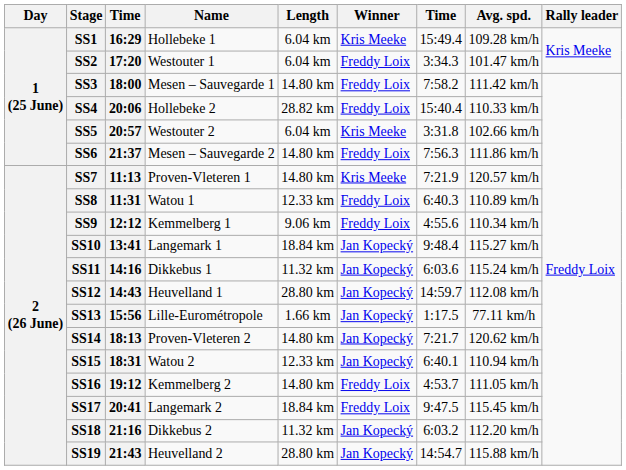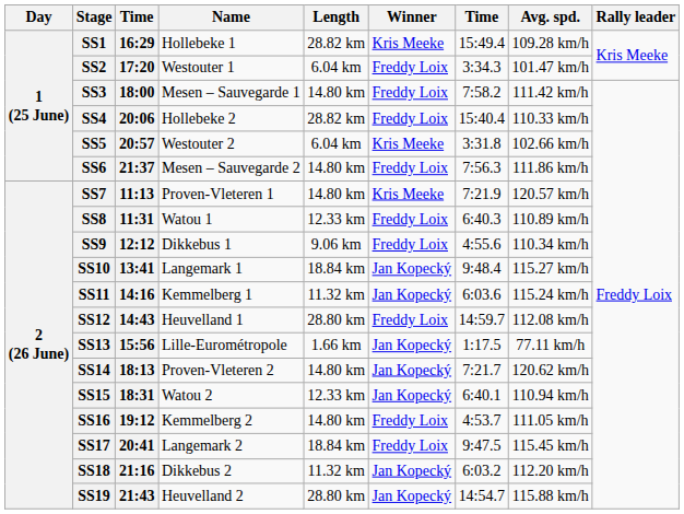 <table class="wikitable" style="text-align: center; font-size: 90%; max-width: 950px;">
 <tr>
 <th>Day</th>
 <th>Stage</th>
 <th>Time</th>
 <th>Name</th>
 <th>Length</th>
 <th>Winner</th>
 <th>Time</th>
 <th>Avg. spd.</th>
 <th>Rally leader</th>
 </tr>
 <tr>
 <th rowspan="6">1<br>(25 June)</th>
 <th>SS1</th>
 <th>16:29</th>
 <td align=left>Hollebeke 1</td>
-<td>6.04 km</td>
+<td>28.82 km</td>
 <td align=left> <a href='#'>Kris Meeke</a></td>
 <td>15:49.4</td>
 <td>109.28 km/h</td>
 <td align=left rowspan="2"> <a href='#'>Kris Meeke</a></td>
 </tr>
 <tr>
 <th>SS2</th>
 <th>17:20</th>
 <td align=left>Westouter 1</td>
 <td>6.04 km</td>
 <td align=left> <a href='#'>Freddy Loix</a></td>
 <td>3:34.3</td>
 <td>101.47 km/h</td>
 </tr>
 <tr>
 <th>SS3</th>
 <th>18:00</th>
 <td align=left>Mesen – Sauvegarde 1</td>
 <td>14.80 km</td>
 <td align=left> <a href='#'>Freddy Loix</a></td>
 <td>7:58.2</td>
 <td>111.42 km/h</td>
 <td align=left rowspan="17"> <a href='#'>Freddy Loix</a></td>
 </tr>
 <tr>
 <th>SS4</th>
 <th>20:06</th>
 <td align=left>Hollebeke 2</td>
 <td>28.82 km</td>
 <td align=left> <a href='#'>Freddy Loix</a></td>
 <td>15:40.4</td>
 <td>110.33 km/h</td>
 </tr>
 <tr>
 <th>SS5</th>
 <th>20:57</th>
 <td align=left>Westouter 2</td>
 <td>6.04 km</td>
 <td align=left> <a href='#'>Kris Meeke</a></td>
 <td>3:31.8</td>
 <td>102.66 km/h</td>
 </tr>
 <tr>
 <th>SS6</th>
 <th>21:37</th>
 <td align=left>Mesen – Sauvegarde 2</td>
 <td>14.80 km</td>
 <td align=left> <a href='#'>Freddy Loix</a></td>
 <td>7:56.3</td>
 <td>111.86 km/h</td>
 </tr>
 <tr>
 <th rowspan="13">2<br>(26 June)</th>
 <th>SS7</th>
 <th>11:13</th>
 <td align=left>Proven-Vleteren 1</td>
 <td>14.80 km</td>
 <td align=left> <a href='#'>Kris Meeke</a></td>
 <td>7:21.9</td>
 <td>120.57 km/h</td>
 </tr>
 <tr>
 <th>SS8</th>
 <th>11:31</th>
 <td align=left>Watou 1</td>
 <td>12.33 km</td>
 <td align=left> <a href='#'>Freddy Loix</a></td>
 <td>6:40.3</td>
 <td>110.89 km/h</td>
 </tr>
 <tr>
 <th>SS9</th>
 <th>12:12</th>
-<td align=left>Kemmelberg 1</td>
+<td align=left>Dikkebus 1</td>
 <td>9.06 km</td>
 <td align=left> <a href='#'>Freddy Loix</a></td>
 <td>4:55.6</td>
 <td>110.34 km/h</td>
 </tr>
 <tr>
 <th>SS10</th>
 <th>13:41</th>
 <td align=left>Langemark 1</td>
 <td>18.84 km</td>
 <td align=left> <a href='#'>Jan Kopecký</a></td>
 <td>9:48.4</td>
 <td>115.27 km/h</td>
 </tr>
 <tr>
 <th>SS11</th>
 <th>14:16</th>
-<td align=left>Dikkebus 1</td>
+<td align=left>Kemmelberg 1</td>
 <td>11.32 km</td>
 <td align=left> <a href='#'>Jan Kopecký</a></td>
 <td>6:03.6</td>
 <td>115.24 km/h</td>
 </tr>
 <tr>
 <th>SS12</th>
 <th>14:43</th>
 <td align=left>Heuvelland 1</td>
 <td>28.80 km</td>
-<td align=left> <a href='#'>Jan Kopecký</a></td>
+<td align=left> <a href='#'>Freddy Loix</a></td>
 <td>14:59.7</td>
 <td>112.08 km/h</td>
 </tr>
 <tr>
 <th>SS13</th>
 <th>15:56</th>
 <td align=left>Lille-Eurométropole</td>
 <td>1.66 km</td>
 <td align=left> <a href='#'>Jan Kopecký</a></td>
 <td>1:17.5</td>
 <td>77.11 km/h</td>
 </tr>
 <tr>
 <th>SS14</th>
 <th>18:13</th>
 <td align=left>Proven-Vleteren 2</td>
 <td>14.80 km</td>
 <td align=left> <a href='#'>Jan Kopecký</a></td>
 <td>7:21.7</td>
 <td>120.62 km/h</td>
 </tr>
 <tr>
 <th>SS15</th>
 <th>18:31</th>
 <td align=left>Watou 2</td>
 <td>12.33 km</td>
 <td align=left> <a href='#'>Jan Kopecký</a></td>
 <td>6:40.1</td>
 <td>110.94 km/h</td>
 </tr>
 <tr>
 <th>SS16</th>
 <th>19:12</th>
 <td align=left>Kemmelberg 2</td>
 <td>14.80 km</td>
 <td align=left> <a href='#'>Freddy Loix</a></td>
 <td>4:53.7</td>
 <td>111.05 km/h</td>
 </tr>
 <tr>
 <th>SS17</th>
 <th>20:41</th>
 <td align=left>Langemark 2</td>
 <td>18.84 km</td>
 <td align=left> <a href='#'>Freddy Loix</a></td>
 <td>9:47.5</td>
 <td>115.45 km/h</td>
 </tr>
 <tr>
 <th>SS18</th>
 <th>21:16</th>
 <td align=left>Dikkebus 2</td>
 <td>11.32 km</td>
 <td align=left> <a href='#'>Jan Kopecký</a></td>
 <td>6:03.2</td>
 <td>112.20 km/h</td>
 </tr>
 <tr>
 <th>SS19</th>
 <th>21:43</th>
 <td align=left>Heuvelland 2</td>
 <td>28.80 km</td>
 <td align=left> <a href='#'>Jan Kopecký</a></td>
 <td>14:54.7</td>
 <td>115.88 km/h</td>
 </tr>
 </table>
